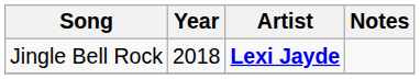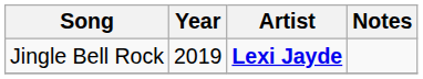 <table class="wikitable sortable">
 <tr>
 <th>Song</th>
 <th>Year</th>
 <th>Artist</th>
 <th class="unsortable">Notes</th>
 </tr>
 <tr>
 <td>Jingle Bell Rock</td>
-<td>2018</td>
+<td>2019</td>
 <td><strong><a href='#'>Lexi Jayde</a></strong></td>
 <td></td>
 </tr>
 <tr>
 </tr>
 </table>
